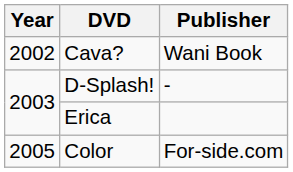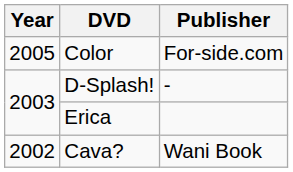 <table class="wikitable">
 <tr>
 <th>Year</th>
 <th>DVD</th>
 <th>Publisher</th>
 </tr>
 <tr>
-<td>2002</td>
-<td>Cava?</td>
-<td>Wani Book</td>
+<td>2005</td>
+<td>Color</td>
+<td>For-side.com</td>
 </tr>
 <tr>
 <td rowspan="2">2003</td>
 <td>D-Splash!</td>
 <td>-</td>
 </tr>
 <tr>
 <td>Erica</td>
 <td></td>
 </tr>
 <tr>
-<td>2005</td>
-<td>Color</td>
-<td>For-side.com</td>
+<td>2002</td>
+<td>Cava?</td>
+<td>Wani Book</td>
 </tr>
 </table>
